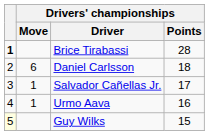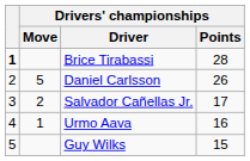 <table class="wikitable" style="font-size:85%;">
 <tr>
 <th rowspan="2"></th>
 <th colspan="3">Drivers' championships</th>
 </tr>
 <tr>
 <th>Move</th>
 <th>Driver</th>
 <th>Points</th>
 </tr>
 <tr>
 <td align="center"><strong>1</strong></td>
 <td align="center"></td>
 <td> <a href='#'>Brice Tirabassi</a></td>
 <td align="center">28</td>
 </tr>
 <tr>
 <td align="center">2</td>
-<td align="center"> 6</td>
+<td align="center"> 5</td>
 <td> <a href='#'>Daniel Carlsson</a></td>
-<td align="center">18</td>
+<td align="center">26</td>
 </tr>
 <tr>
 <td align="center">3</td>
-<td align="center"> 1</td>
+<td align="center"> 2</td>
 <td> <a href='#'>Salvador Cañellas Jr.</a></td>
 <td align="center">17</td>
 </tr>
 <tr>
 <td align="center">4</td>
 <td align="center"> 1</td>
 <td> <a href='#'>Urmo Aava</a></td>
 <td align="center">16</td>
 </tr>
 <tr>
-<td align="center" style="background: lightyellow;">5</td>
+<td align="center">5</td>
 <td align="center"></td>
 <td> <a href='#'>Guy Wilks</a></td>
 <td align="center">15</td>
 </tr>
 </table>
